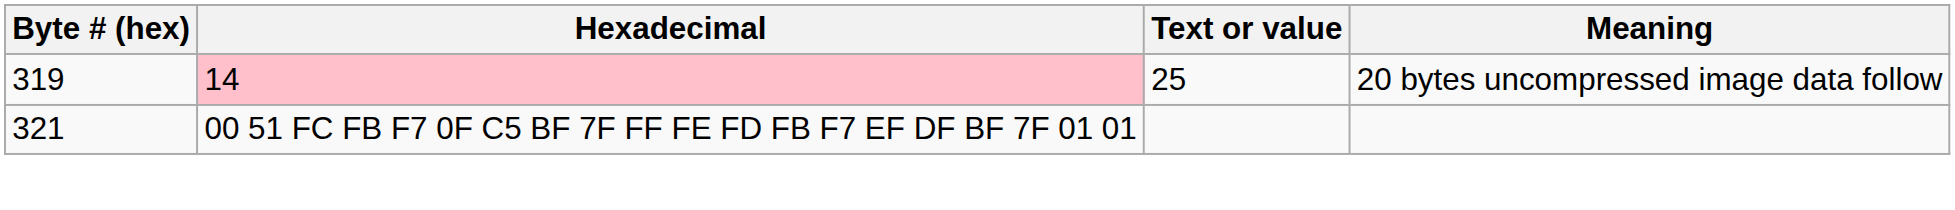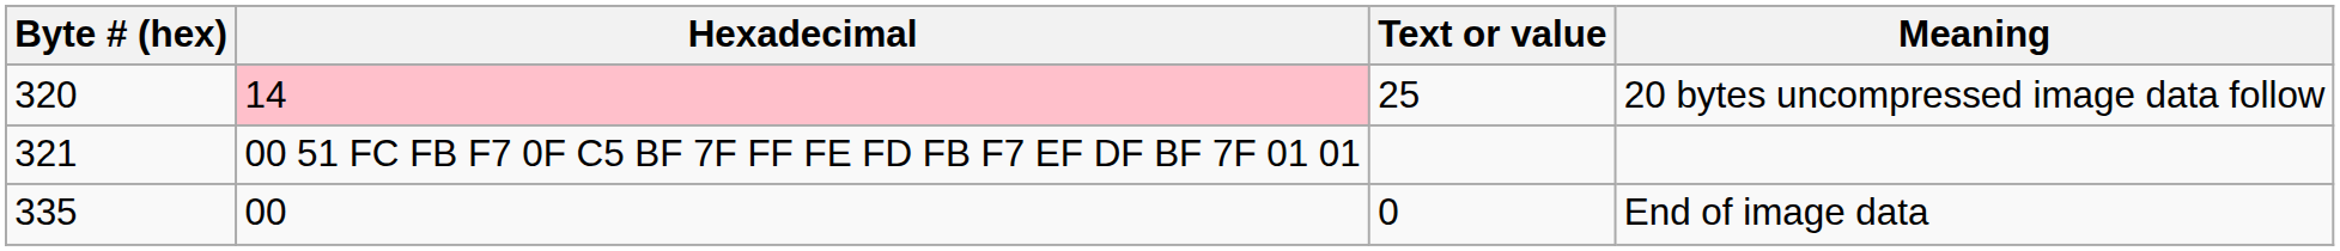 <table class="wikitable">
 <tr>
 <th>Byte # (hex)</th>
 <th>Hexadecimal</th>
 <th>Text or value</th>
 <th>Meaning</th>
 </tr>
 <tr>
-<td>319</td>
+<td>320</td>
 <td style="background: pink;">14</td>
 <td>25</td>
 <td>20 bytes uncompressed image data follow</td>
 </tr>
 <tr>
 <td>321</td>
 <td>00 51 FC FB F7 0F C5 BF 7F FF FE FD FB F7 EF DF BF 7F 01 01</td>
 <td></td>
 <td></td>
 </tr>
+<tr>
+<td>335</td>
+<td>00</td>
+<td>0</td>
+<td>End of image data</td>
+</tr>
 </table>
